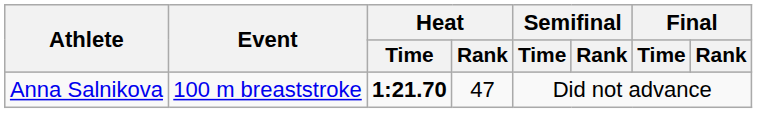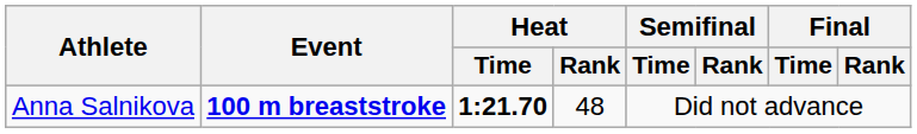 <table class=wikitable style="font-size:90%">
 <tr>
 <th rowspan="2">Athlete</th>
 <th rowspan="2">Event</th>
 <th colspan="2">Heat</th>
 <th colspan="2">Semifinal</th>
 <th colspan="2">Final</th>
 </tr>
 <tr style="font-size:95%">
 <th>Time</th>
 <th>Rank</th>
 <th>Time</th>
 <th>Rank</th>
 <th>Time</th>
 <th>Rank</th>
 </tr>
 <tr align=center>
 <td align=left><a href='#'>Anna Salnikova</a></td>
-<td align=left><a href='#'>100 m breaststroke</a></td>
+<td align=left><strong><a href='#'>100 m breaststroke</a></strong></td>
 <td><strong>1:21.70</strong></td>
-<td>47</td>
+<td>48</td>
 <td colspan=4>Did not advance</td>
 </tr>
 </table>
